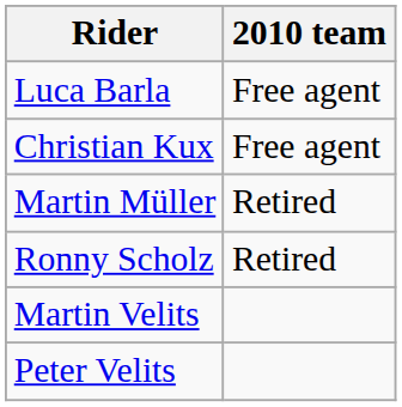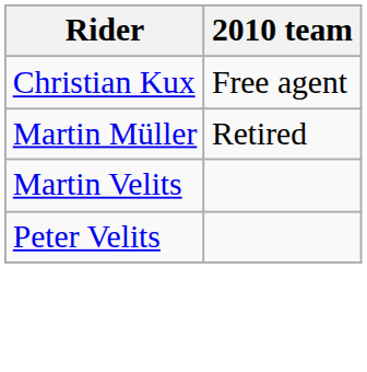 <table class="wikitable">
 <tr>
 <th>Rider</th>
 <th>2010 team</th>
-</tr>
-<tr>
-<td><a href='#'>Luca Barla</a></td>
-<td>Free agent</td>
 </tr>
 <tr>
 <td><a href='#'>Christian Kux</a></td>
 <td>Free agent</td>
 </tr>
 <tr>
 <td><a href='#'>Martin Müller</a></td>
-<td>Retired</td>
-</tr>
-<tr>
-<td><a href='#'>Ronny Scholz</a></td>
 <td>Retired</td>
 </tr>
 <tr>
 <td><a href='#'>Martin Velits</a></td>
 <td></td>
 </tr>
 <tr>
 <td><a href='#'>Peter Velits</a></td>
 <td></td>
 </tr>
 </table>
